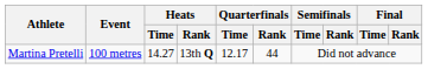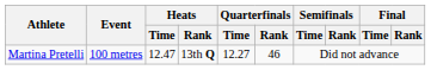 <table class=wikitable style="font-size:90%;">
 <tr>
 <th rowspan="2">Athlete</th>
 <th rowspan="2">Event</th>
 <th colspan="2">Heats</th>
 <th colspan="2">Quarterfinals</th>
 <th colspan="2">Semifinals</th>
 <th colspan="2">Final</th>
 </tr>
 <tr>
 <th>Time</th>
 <th>Rank</th>
 <th>Time</th>
 <th>Rank</th>
 <th>Time</th>
 <th>Rank</th>
 <th>Time</th>
 <th>Rank</th>
 </tr>
 <tr style=text-align:center>
 <td style=text-align:left><a href='#'>Martina Pretelli</a></td>
 <td style=text-align:left><a href='#'>100 metres</a></td>
-<td>14.27</td>
+<td>12.47</td>
 <td>13th <strong>Q</strong></td>
-<td>12.17</td>
-<td>44</td>
+<td>12.27</td>
+<td>46</td>
 <td colspan="4" align=center>Did not advance</td>
 </tr>
 </table>
